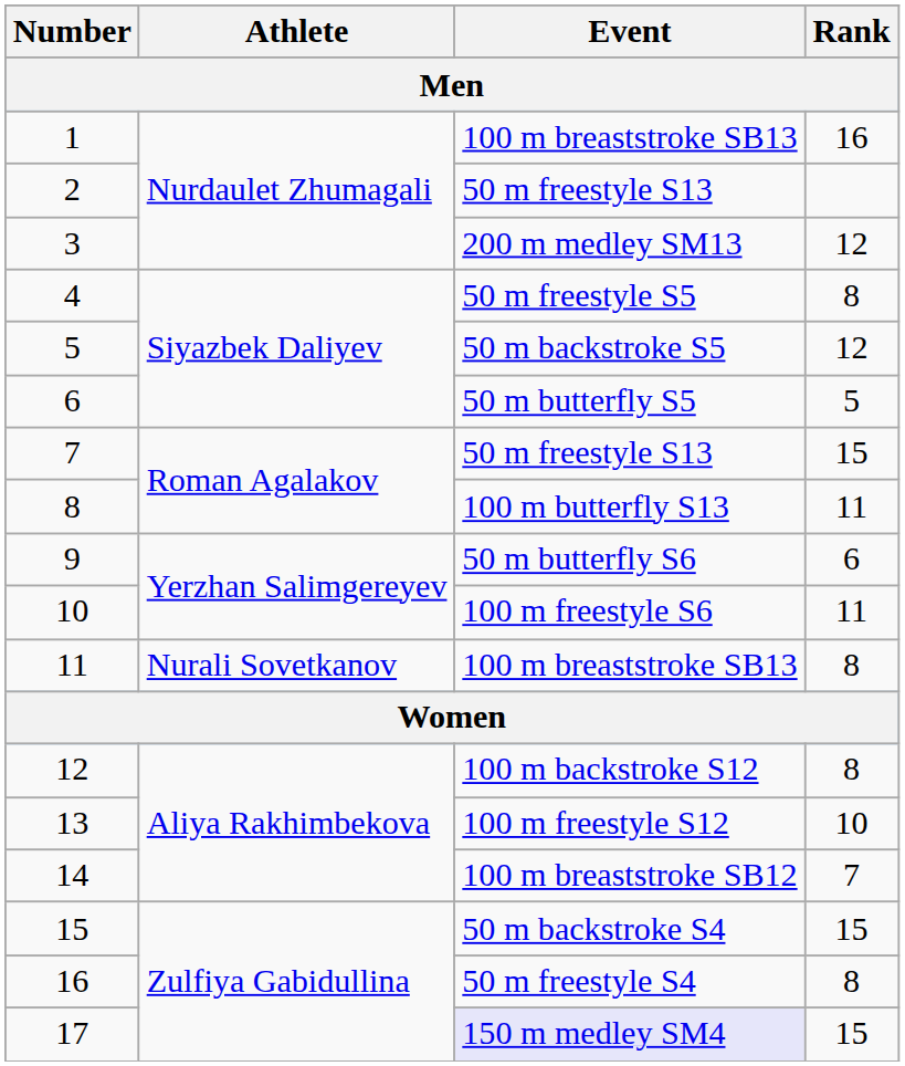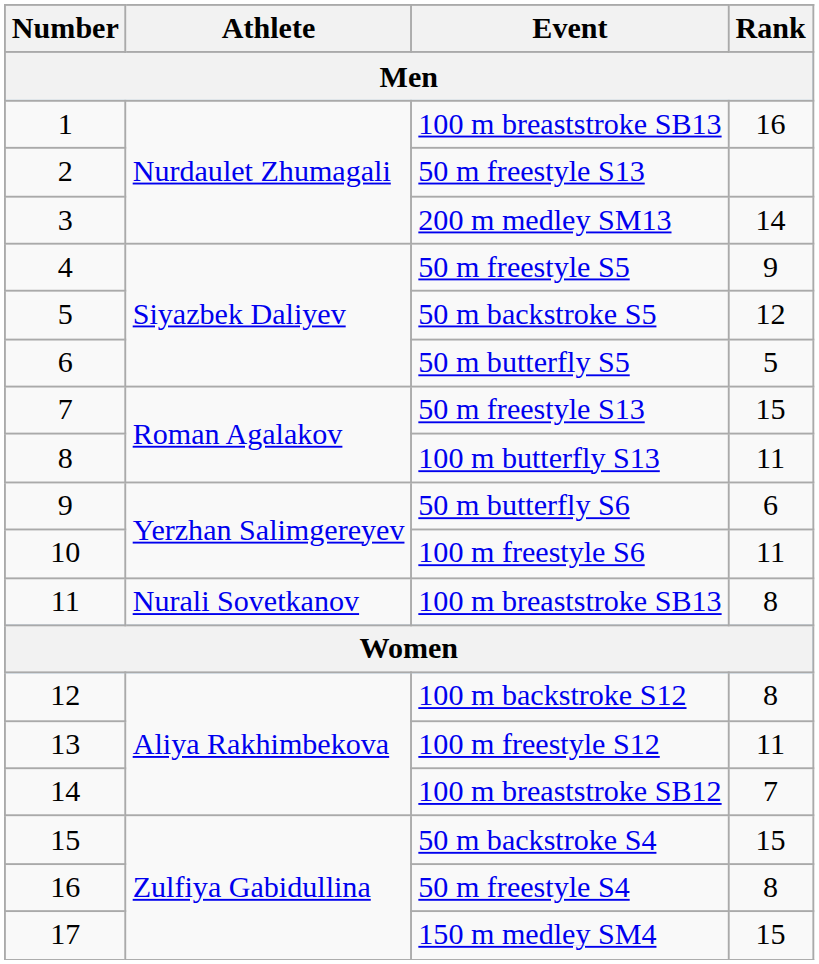 <table class=wikitable style="font-size:100%">
 <tr>
 <th>Number</th>
 <th>Athlete</th>
 <th>Event</th>
 <th>Rank</th>
 </tr>
 <tr style="background:#9acdff;">
 <th colspan=4>Men</th>
 </tr>
 <tr>
 <td align=center>1</td>
 <td align=left rowspan=3><a href='#'>Nurdaulet Zhumagali</a></td>
 <td><a href='#'>100 m breaststroke SB13</a></td>
 <td align=center>16</td>
 </tr>
 <tr>
 <td align=center>2</td>
 <td><a href='#'>50 m freestyle S13</a></td>
 <td align=center></td>
 </tr>
 <tr>
 <td align=center>3</td>
 <td><a href='#'>200 m medley SM13</a></td>
-<td align=center>12</td>
+<td align=center>14</td>
 </tr>
 <tr>
 <td align=center>4</td>
 <td align=left rowspan=3><a href='#'>Siyazbek Daliyev</a></td>
 <td><a href='#'>50 m freestyle S5</a></td>
-<td align=center>8</td>
+<td align=center>9</td>
 </tr>
 <tr>
 <td align=center>5</td>
 <td><a href='#'>50 m backstroke S5</a></td>
 <td align=center>12</td>
 </tr>
 <tr>
 <td align=center>6</td>
 <td><a href='#'>50 m butterfly S5</a></td>
 <td align=center>5</td>
 </tr>
 <tr>
 <td align=center>7</td>
 <td align=left rowspan=2><a href='#'>Roman Agalakov</a></td>
 <td><a href='#'>50 m freestyle S13</a></td>
 <td align=center>15</td>
 </tr>
 <tr>
 <td align=center>8</td>
 <td><a href='#'>100 m butterfly S13</a></td>
 <td align=center>11</td>
 </tr>
 <tr>
 <td align=center>9</td>
 <td align=left rowspan=2><a href='#'>Yerzhan Salimgereyev</a></td>
 <td><a href='#'>50 m butterfly S6</a></td>
 <td align=center>6</td>
 </tr>
 <tr>
 <td align=center>10</td>
 <td><a href='#'>100 m freestyle S6</a></td>
 <td align=center>11</td>
 </tr>
 <tr>
 <td align=center>11</td>
 <td><a href='#'>Nurali Sovetkanov</a></td>
 <td><a href='#'>100 m breaststroke SB13</a></td>
 <td align=center>8</td>
 </tr>
 <tr style="background:#9acdff;">
 <th colspan=4>Women</th>
 </tr>
 <tr>
 <td align=center>12</td>
 <td align=left rowspan=3><a href='#'>Aliya Rakhimbekova</a></td>
 <td><a href='#'>100 m backstroke S12</a></td>
 <td align=center>8</td>
 </tr>
 <tr>
 <td align=center>13</td>
 <td><a href='#'>100 m freestyle S12</a></td>
-<td align=center>10</td>
+<td align=center>11</td>
 </tr>
 <tr>
 <td align=center>14</td>
 <td><a href='#'>100 m breaststroke SB12</a></td>
 <td align=center>7</td>
 </tr>
 <tr>
 <td align=center>15</td>
 <td align=left rowspan=3><a href='#'>Zulfiya Gabidullina</a></td>
 <td><a href='#'>50 m backstroke S4</a></td>
 <td align=center>15</td>
 </tr>
 <tr>
 <td align=center>16</td>
 <td><a href='#'>50 m freestyle S4</a></td>
 <td align=center>8</td>
 </tr>
 <tr>
 <td align=center>17</td>
-<td style="background: lavender;"><a href='#'>150 m medley SM4</a></td>
+<td><a href='#'>150 m medley SM4</a></td>
 <td align=center>15</td>
 </tr>
 </table>
